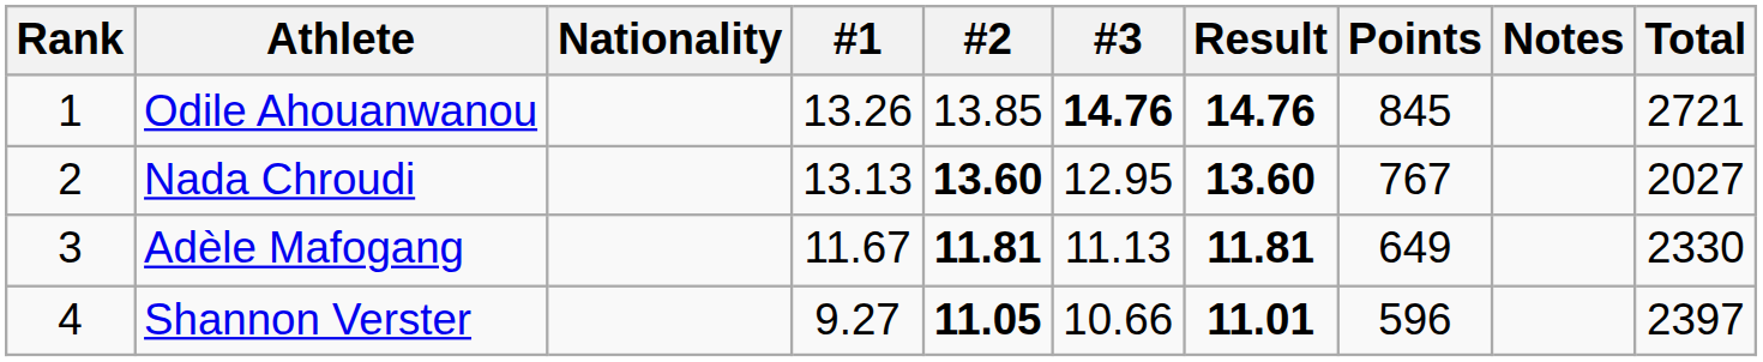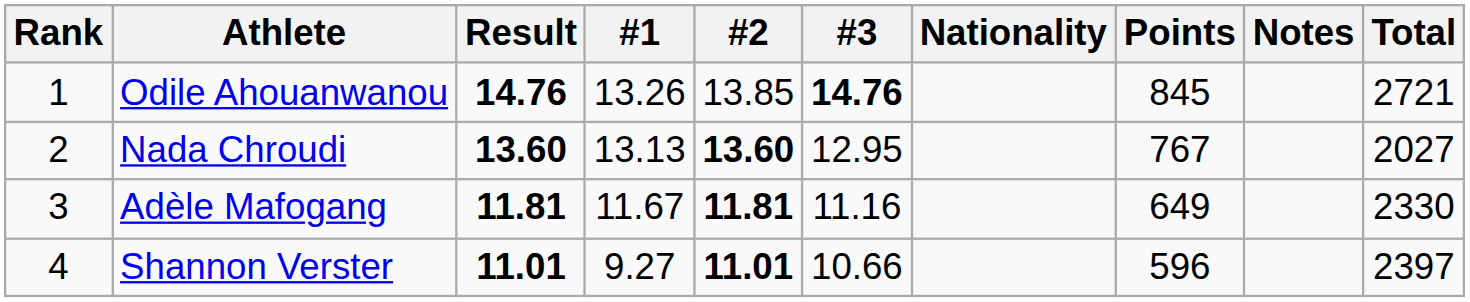 <table class="wikitable sortable" style="text-align:center">
 <tr>
 <th>Rank</th>
 <th>Athlete</th>
-<th>Nationality</th>
+<th>Result</th>
 <th>#1</th>
 <th>#2</th>
 <th>#3</th>
-<th>Result</th>
+<th>Nationality</th>
 <th>Points</th>
 <th>Notes</th>
 <th>Total</th>
 </tr>
 <tr>
 <td>1</td>
 <td align=left><a href='#'>Odile Ahouanwanou</a></td>
-<td align=left></td>
+<td><strong>14.76</strong></td>
 <td>13.26</td>
 <td>13.85</td>
 <td><strong>14.76</strong></td>
-<td><strong>14.76</strong></td>
+<td align=left></td>
 <td>845</td>
 <td></td>
 <td>2721</td>
 </tr>
 <tr>
 <td>2</td>
 <td align=left><a href='#'>Nada Chroudi</a></td>
-<td align=left></td>
+<td><strong>13.60</strong></td>
 <td>13.13</td>
 <td><strong>13.60</strong></td>
 <td>12.95</td>
-<td><strong>13.60</strong></td>
+<td align=left></td>
 <td>767</td>
 <td></td>
 <td>2027</td>
 </tr>
 <tr>
 <td>3</td>
 <td align=left><a href='#'>Adèle Mafogang</a></td>
-<td align=left></td>
+<td><strong>11.81</strong></td>
 <td>11.67</td>
 <td><strong>11.81</strong></td>
-<td>11.13</td>
-<td><strong>11.81</strong></td>
+<td>11.16</td>
+<td align=left></td>
 <td>649</td>
 <td></td>
 <td>2330</td>
 </tr>
 <tr>
 <td>4</td>
 <td align=left><a href='#'>Shannon Verster</a></td>
+<td><strong>11.01</strong></td>
+<td>9.27</td>
+<td><strong>11.01</strong></td>
+<td>10.66</td>
 <td align=left></td>
-<td>9.27</td>
-<td><strong>11.05</strong></td>
-<td>10.66</td>
-<td><strong>11.01</strong></td>
 <td>596</td>
 <td></td>
 <td>2397</td>
 </tr>
 </table>
